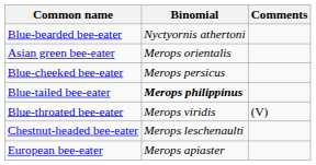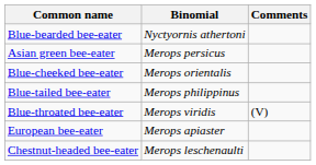 <table class="wikitable">
 <tr>
 <th>Common name</th>
 <th>Binomial</th>
 <th>Comments</th>
 </tr>
 <tr>
 <td><a href='#'>Blue-bearded bee-eater</a></td>
 <td><em>Nyctyornis athertoni</em></td>
 <td></td>
 </tr>
 <tr>
 <td><a href='#'>Asian green bee-eater</a></td>
+<td><em>Merops persicus</em></td>
+<td></td>
+</tr>
+<tr>
+<td><a href='#'>Blue-cheeked bee-eater</a></td>
 <td><em>Merops orientalis</em></td>
 <td></td>
 </tr>
 <tr>
-<td><a href='#'>Blue-cheeked bee-eater</a></td>
-<td><em>Merops persicus</em></td>
-<td></td>
-</tr>
-<tr>
 <td><a href='#'>Blue-tailed bee-eater</a></td>
-<td><strong><em>Merops philippinus</em></strong></td>
+<td><em>Merops philippinus</em></td>
 <td></td>
 </tr>
 <tr>
 <td><a href='#'>Blue-throated bee-eater</a></td>
 <td><em>Merops viridis</em></td>
 <td>(V)</td>
 </tr>
 <tr>
+<td><a href='#'>European bee-eater</a></td>
+<td><em>Merops apiaster</em></td>
+<td></td>
+</tr>
+<tr>
 <td><a href='#'>Chestnut-headed bee-eater</a></td>
 <td><em>Merops leschenaulti</em></td>
 <td></td>
 </tr>
-<tr>
-<td><a href='#'>European bee-eater</a></td>
-<td><em>Merops apiaster</em></td>
-<td></td>
-</tr>
 </table>
